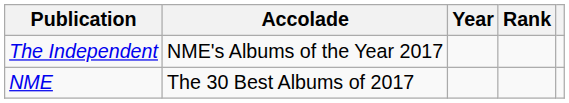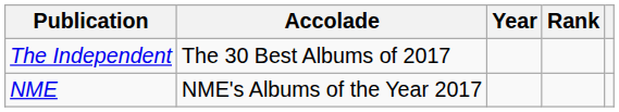 <table class="sortable wikitable">
 <tr>
 <th>Publication</th>
 <th>Accolade</th>
 <th>Year</th>
 <th>Rank</th>
 <th class="unsortable"></th>
 </tr>
 <tr>
 <td><em><a href='#'>The Independent</a></em></td>
-<td>NME's Albums of the Year 2017</td>
+<td>The 30 Best Albums of 2017</td>
 <td></td>
 <td></td>
 <td></td>
 </tr>
 <tr>
 <td><em><a href='#'>NME</a></em></td>
-<td>The 30 Best Albums of 2017</td>
+<td>NME's Albums of the Year 2017</td>
 <td></td>
 <td></td>
 <td></td>
 </tr>
 </table>
